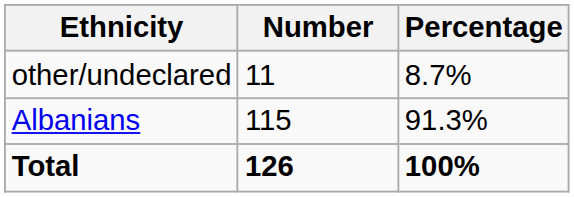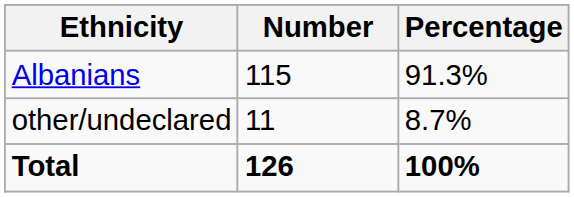 <table class="wikitable">
 <tr>
 <th width="100px">Ethnicity</th>
 <th width="80px">Number</th>
 <th width="80px">Percentage</th>
 </tr>
 <tr>
+<td><a href='#'>Albanians</a></td>
+<td>115</td>
+<td>91.3%</td>
+</tr>
+<tr>
 <td>other/undeclared</td>
 <td>11</td>
 <td>8.7%</td>
-</tr>
-<tr>
-<td><a href='#'>Albanians</a></td>
-<td>115</td>
-<td>91.3%</td>
 </tr>
 <tr>
 <td><strong>Total</strong></td>
 <td><strong>126</strong></td>
 <td><strong>100%</strong></td>
 </tr>
 </table>
